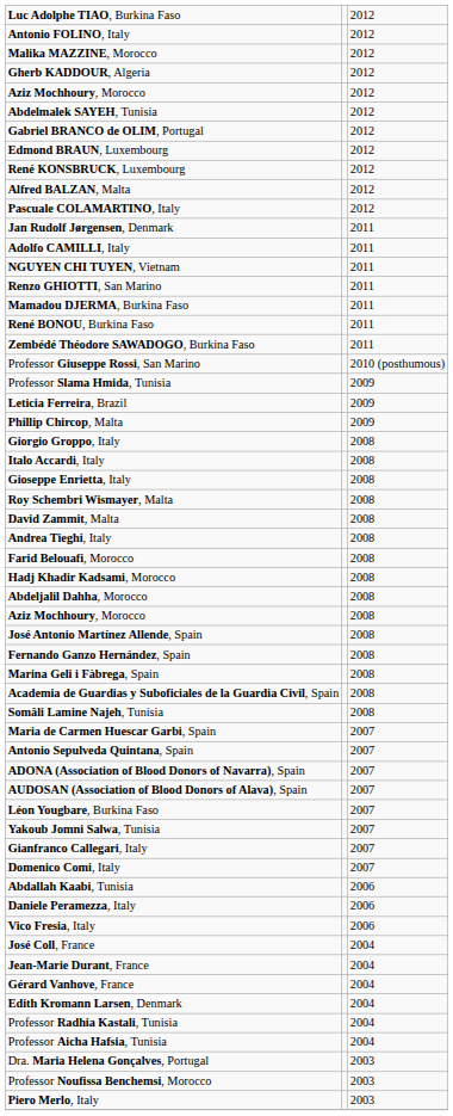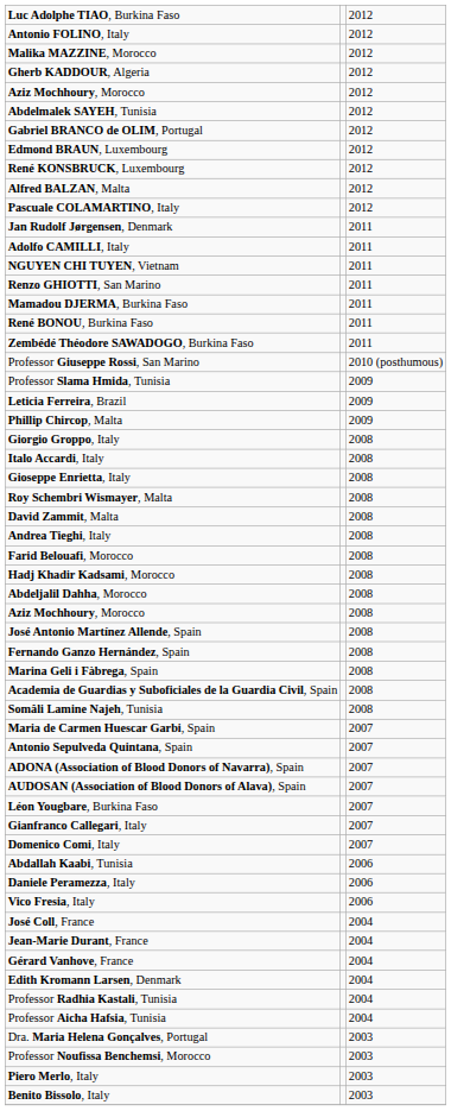 <table class="wikitable">
 <tr>
 <td><strong>Luc Adolphe TIAO</strong>, Burkina Faso</td>
 <td></td>
 <td>2012</td>
 </tr>
 <tr>
 <td><strong>Antonio FOLINO</strong>, Italy</td>
 <td></td>
 <td>2012</td>
 </tr>
 <tr>
 <td><strong>Malika MAZZINE</strong>, Morocco</td>
 <td></td>
 <td>2012</td>
 </tr>
 <tr>
 <td><strong>Gherb KADDOUR</strong>, Algeria</td>
 <td></td>
 <td>2012</td>
 </tr>
 <tr>
 <td><strong>Aziz Mochhoury</strong>, Morocco</td>
 <td></td>
 <td>2012</td>
 </tr>
 <tr>
 <td><strong>Abdelmalek SAYEH</strong>, Tunisia</td>
 <td></td>
 <td>2012</td>
 </tr>
 <tr>
 <td><strong>Gabriel BRANCO de OLIM</strong>, Portugal</td>
 <td></td>
 <td>2012</td>
 </tr>
 <tr>
 <td><strong>Edmond BRAUN</strong>, Luxembourg</td>
 <td></td>
 <td>2012</td>
 </tr>
 <tr>
 <td><strong>René KONSBRUCK</strong>, Luxembourg</td>
 <td></td>
 <td>2012</td>
 </tr>
 <tr>
 <td><strong>Alfred BALZAN</strong>, Malta</td>
 <td></td>
 <td>2012</td>
 </tr>
 <tr>
 <td><strong>Pascuale COLAMARTINO</strong>, Italy</td>
 <td></td>
 <td>2012</td>
 </tr>
 <tr>
 <td><strong>Jan Rudolf Jørgensen</strong>, Denmark</td>
 <td></td>
 <td>2011</td>
 </tr>
 <tr>
 <td><strong>Adolfo CAMILLI</strong>, Italy</td>
 <td></td>
 <td>2011</td>
 </tr>
 <tr>
 <td><strong>NGUYEN CHI TUYEN</strong>, Vietnam</td>
 <td></td>
 <td>2011</td>
 </tr>
 <tr>
 <td><strong>Renzo GHIOTTI</strong>, San Marino</td>
 <td></td>
 <td>2011</td>
 </tr>
 <tr>
 <td><strong>Mamadou DJERMA</strong>, Burkina Faso</td>
 <td></td>
 <td>2011</td>
 </tr>
 <tr>
 <td><strong>René BONOU</strong>, Burkina Faso</td>
 <td></td>
 <td>2011</td>
 </tr>
 <tr>
 <td><strong>Zembédé Théodore SAWADOGO</strong>, Burkina Faso</td>
 <td></td>
 <td>2011</td>
 </tr>
 <tr>
 <td>Professor <strong>Giuseppe Rossi</strong>, San Marino</td>
 <td></td>
 <td>2010 (posthumous)</td>
 </tr>
 <tr>
 <td>Professor <strong>Slama Hmida</strong>, Tunisia</td>
 <td></td>
 <td>2009</td>
 </tr>
 <tr>
 <td><strong>Leticia Ferreira</strong>, Brazil</td>
 <td></td>
 <td>2009</td>
 </tr>
 <tr>
 <td><strong>Phillip Chircop</strong>, Malta</td>
 <td></td>
 <td>2009</td>
 </tr>
 <tr>
 <td><strong>Giorgio Groppo</strong>, Italy</td>
 <td></td>
 <td>2008</td>
 </tr>
 <tr>
 <td><strong>Italo Accardi</strong>, Italy</td>
 <td></td>
 <td>2008</td>
 </tr>
 <tr>
 <td><strong>Gioseppe Enrietta</strong>, Italy</td>
 <td></td>
 <td>2008</td>
 </tr>
 <tr>
 <td><strong>Roy Schembri Wismayer</strong>, Malta</td>
 <td></td>
 <td>2008</td>
 </tr>
 <tr>
 <td><strong>David Zammit</strong>, Malta</td>
 <td></td>
 <td>2008</td>
 </tr>
 <tr>
 <td><strong>Andrea Tieghi</strong>, Italy</td>
 <td></td>
 <td>2008</td>
 </tr>
 <tr>
 <td><strong>Farid Belouafi</strong>, Morocco</td>
 <td></td>
 <td>2008</td>
 </tr>
 <tr>
 <td><strong>Hadj Khadir Kadsami</strong>, Morocco</td>
 <td></td>
 <td>2008</td>
 </tr>
 <tr>
 <td><strong>Abdeljalil Dahha</strong>, Morocco</td>
 <td></td>
 <td>2008</td>
 </tr>
 <tr>
 <td><strong>Aziz Mochhoury</strong>, Morocco</td>
 <td></td>
 <td>2008</td>
 </tr>
 <tr>
 <td><strong>José Antonio Martínez Allende</strong>, Spain</td>
 <td></td>
 <td>2008</td>
 </tr>
 <tr>
 <td><strong>Fernando Ganzo Hernández</strong>, Spain</td>
 <td></td>
 <td>2008</td>
 </tr>
 <tr>
 <td><strong>Marina Geli i Fàbrega</strong>, Spain</td>
 <td></td>
 <td>2008</td>
 </tr>
 <tr>
 <td><strong>Academia de Guardias y Suboficiales de la Guardia Civil</strong>, Spain</td>
 <td></td>
 <td>2008</td>
 </tr>
 <tr>
 <td><strong>Somâli Lamine Najeh</strong>, Tunisia</td>
 <td></td>
 <td>2008</td>
 </tr>
 <tr>
 <td><strong>Maria de Carmen Huescar Garbi</strong>, Spain</td>
 <td></td>
 <td>2007</td>
 </tr>
 <tr>
 <td><strong>Antonio Sepulveda Quintana</strong>, Spain</td>
 <td></td>
 <td>2007</td>
 </tr>
 <tr>
 <td><strong>ADONA (Association of Blood Donors of Navarra)</strong>, Spain</td>
 <td></td>
 <td>2007</td>
 </tr>
 <tr>
 <td><strong>AUDOSAN (Association of Blood Donors of Alava)</strong>, Spain</td>
 <td></td>
 <td>2007</td>
 </tr>
 <tr>
 <td><strong>Léon Yougbare</strong>, Burkina Faso</td>
 <td></td>
 <td>2007</td>
 </tr>
 <tr>
-<td><strong>Yakoub Jomni Salwa</strong>, Tunisia</td>
-<td></td>
-<td>2007</td>
-</tr>
-<tr>
 <td><strong>Gianfranco Callegari</strong>, Italy</td>
 <td></td>
 <td>2007</td>
 </tr>
 <tr>
 <td><strong>Domenico Comi</strong>, Italy</td>
 <td></td>
 <td>2007</td>
 </tr>
 <tr>
 <td><strong>Abdallah Kaabi</strong>, Tunisia</td>
 <td></td>
 <td>2006</td>
 </tr>
 <tr>
 <td><strong>Daniele Peramezza</strong>, Italy</td>
 <td></td>
 <td>2006</td>
 </tr>
 <tr>
 <td><strong>Vico Fresia</strong>, Italy</td>
 <td></td>
 <td>2006</td>
 </tr>
 <tr>
 <td><strong>José Coll</strong>, France</td>
 <td></td>
 <td>2004</td>
 </tr>
 <tr>
 <td><strong>Jean-Marie Durant</strong>, France</td>
 <td></td>
 <td>2004</td>
 </tr>
 <tr>
 <td><strong>Gérard Vanhove</strong>, France</td>
 <td></td>
 <td>2004</td>
 </tr>
 <tr>
 <td><strong>Edith Kromann Larsen</strong>, Denmark</td>
 <td></td>
 <td>2004</td>
 </tr>
 <tr>
 <td>Professor <strong>Radhia Kastali</strong>, Tunisia</td>
 <td></td>
 <td>2004</td>
 </tr>
 <tr>
 <td>Professor <strong>Aicha Hafsia</strong>, Tunisia</td>
 <td></td>
 <td>2004</td>
 </tr>
 <tr>
 <td>Dra. <strong>Maria Helena Gonçalves</strong>, Portugal</td>
 <td></td>
 <td>2003</td>
 </tr>
 <tr>
 <td>Professor <strong>Noufissa Benchemsi</strong>, Morocco</td>
 <td></td>
 <td>2003</td>
 </tr>
 <tr>
 <td><strong>Piero Merlo</strong>, Italy</td>
 <td></td>
 <td>2003</td>
 </tr>
 <tr>
+<td><strong>Benito Bissolo</strong>, Italy</td>
+<td></td>
+<td>2003</td>
+</tr>
+<tr>
 </tr>
 </table>
